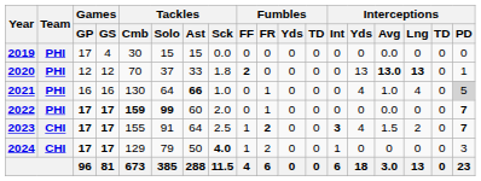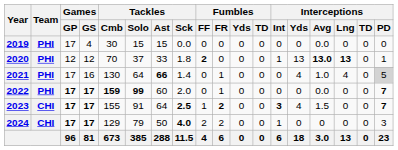 <table class="wikitable" style="text-align:center;">
 <tr>
 <th rowspan="2">Year</th>
 <th rowspan="2">Team</th>
 <th colspan="2">Games</th>
 <th colspan="4">Tackles</th>
 <th colspan="4">Fumbles</th>
 <th colspan="6">Interceptions</th>
 </tr>
 <tr>
 <th>GP</th>
 <th>GS</th>
 <th>Cmb</th>
 <th>Solo</th>
 <th>Ast</th>
 <th>Sck</th>
 <th>FF</th>
 <th>FR</th>
 <th>Yds</th>
 <th>TD</th>
 <th>Int</th>
 <th>Yds</th>
 <th>Avg</th>
 <th>Lng</th>
 <th>TD</th>
 <th>PD</th>
 </tr>
 <tr>
 <th><a href='#'>2019</a></th>
 <th><a href='#'>PHI</a></th>
 <td>17</td>
 <td>4</td>
 <td>30</td>
 <td>15</td>
 <td>15</td>
 <td>0.0</td>
 <td>0</td>
 <td>0</td>
 <td>0</td>
 <td>0</td>
 <td>0</td>
 <td>0</td>
 <td>0.0</td>
 <td>0</td>
 <td>0</td>
 <td>0</td>
 </tr>
 <tr>
 <th><a href='#'>2020</a></th>
 <th><a href='#'>PHI</a></th>
 <td>12</td>
 <td>12</td>
 <td>70</td>
 <td>37</td>
 <td>33</td>
 <td>1.8</td>
 <td><strong>2</strong></td>
 <td>0</td>
 <td>0</td>
 <td>0</td>
-<td>0</td>
+<td>1</td>
 <td>13</td>
 <td><strong>13.0</strong></td>
 <td><strong>13</strong></td>
 <td>0</td>
 <td>1</td>
 </tr>
 <tr>
 <th><a href='#'>2021</a></th>
 <th><a href='#'>PHI</a></th>
-<td>16</td>
+<td>17</td>
 <td>16</td>
 <td>130</td>
 <td>64</td>
 <td><strong>66</strong></td>
-<td>1.0</td>
+<td>1.4</td>
 <td>0</td>
 <td>1</td>
 <td>0</td>
 <td>0</td>
 <td>0</td>
 <td>4</td>
 <td>1.0</td>
 <td>4</td>
 <td>0</td>
 <td style="background: lightgrey;">5</td>
 </tr>
 <tr>
 <th><a href='#'>2022</a></th>
 <th><a href='#'>PHI</a></th>
 <td><strong>17</strong></td>
 <td><strong>17</strong></td>
 <td><strong>159</strong></td>
 <td><strong>99</strong></td>
 <td>60</td>
 <td>2.0</td>
 <td>0</td>
 <td>1</td>
 <td>0</td>
 <td>0</td>
 <td>0</td>
 <td>0</td>
 <td>0.0</td>
 <td>0</td>
 <td>0</td>
 <td><strong>7</strong></td>
 </tr>
 <tr>
 <th><a href='#'>2023</a></th>
 <th><a href='#'>CHI</a></th>
 <td><strong>17</strong></td>
 <td><strong>17</strong></td>
 <td>155</td>
 <td>91</td>
 <td>64</td>
-<td>2.5</td>
+<td><strong>2.5</strong></td>
 <td>1</td>
 <td><strong>2</strong></td>
 <td>0</td>
 <td>0</td>
 <td><strong>3</strong></td>
 <td>4</td>
 <td>1.5</td>
-<td>2</td>
+<td>0</td>
 <td>0</td>
 <td><strong>7</strong></td>
 </tr>
 <tr>
 <th><a href='#'>2024</a></th>
 <th><a href='#'>CHI</a></th>
 <td><strong> 17 </strong></td>
 <td><strong> 17 </strong></td>
 <td>129</td>
 <td>79</td>
 <td>50</td>
 <td><strong> 4.0 </strong></td>
-<td>1</td>
+<td>2</td>
 <td>2</td>
 <td>0</td>
 <td>0</td>
 <td>1</td>
 <td>0</td>
 <td>0</td>
 <td>0</td>
 <td>0</td>
 <td>3</td>
 </tr>
 <tr>
 <th colspan="2"></th>
 <th>96</th>
 <th>81</th>
 <th>673</th>
 <th>385</th>
 <th>288</th>
 <th>11.5</th>
 <th>4</th>
 <th>6</th>
 <th>0</th>
 <th>0</th>
 <th>6</th>
 <th>18</th>
 <th>3.0</th>
 <th>13</th>
 <th>0</th>
 <th>23</th>
 </tr>
 </table>
